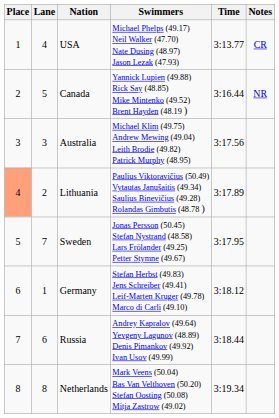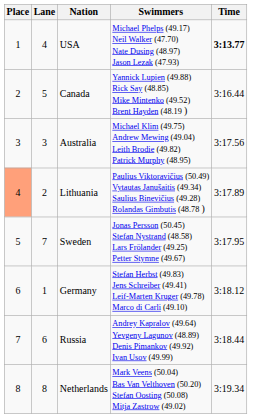 <table class="wikitable sortable" style="text-align:center">
 <tr>
 <th>Place</th>
 <th>Lane</th>
 <th>Nation</th>
 <th>Swimmers</th>
 <th>Time</th>
-<th>Notes</th>
 </tr>
 <tr>
 <td>1</td>
 <td>4</td>
 <td align=left> USA</td>
 <td align=left><small> <a href='#'>Michael Phelps</a> (49.17)<br><a href='#'>Neil Walker</a> (47.70)<br><a href='#'>Nate Dusing</a> (48.97)<br><a href='#'>Jason Lezak</a> (47.93) </small></td>
-<td>3:13.77</td>
-<td><a href='#'>CR</a></td>
+<td><strong>3:13.77</strong></td>
 </tr>
 <tr>
 <td>2</td>
 <td>5</td>
 <td align=left> Canada</td>
 <td align=left><small> <a href='#'>Yannick Lupien</a> (49.88)<br><a href='#'>Rick Say</a> (48.85)<br><a href='#'>Mike Mintenko</a> (49.52)<br><a href='#'>Brent Hayden</a> (48.19 </small>)</td>
 <td>3:16.44</td>
-<td><a href='#'>NR</a></td>
 </tr>
 <tr>
 <td>3</td>
 <td>3</td>
 <td align=left> Australia</td>
 <td align=left><small> <a href='#'>Michael Klim</a> (49.75)<br><a href='#'>Andrew Mewing</a> (49.04)<br><a href='#'>Leith Brodie</a> (49.82) <br> <a href='#'>Patrick Murphy</a> (48.95) </small></td>
 <td>3:17.56</td>
-<td></td>
 </tr>
 <tr>
 <td style="background: lightsalmon;">4</td>
 <td>2</td>
 <td align=left> Lithuania</td>
 <td align=left><small> <a href='#'>Paulius Viktoravičius</a> (50.49)<br><a href='#'>Vytautas Janušaitis</a> (49.34)<br><a href='#'>Saulius Binevičius</a> (49.28)<br><a href='#'>Rolandas Gimbutis</a> (48.78 </small>)</td>
 <td>3:17.89</td>
-<td></td>
 </tr>
 <tr>
 <td>5</td>
 <td>7</td>
 <td align=left> Sweden</td>
 <td align=left><small> <a href='#'>Jonas Persson</a> (50.45)<br><a href='#'>Stefan Nystrand</a> (48.58)<br><a href='#'>Lars Frölander</a> (49.25)<br><a href='#'>Petter Stymne</a> (49.67) </small></td>
 <td>3:17.95</td>
-<td></td>
 </tr>
 <tr>
 <td>6</td>
 <td>1</td>
 <td align=left> Germany</td>
 <td align=left><small> <a href='#'>Stefan Herbst</a> (49.83)<br><a href='#'>Jens Schreiber</a> (49.41)<br><a href='#'>Leif-Marten Kruger</a> (49.78)<br><a href='#'>Marco di Carli</a> (49.10) </small></td>
 <td>3:18.12</td>
-<td></td>
 </tr>
 <tr>
 <td>7</td>
 <td>6</td>
 <td align=left> Russia</td>
 <td align=left><small> <a href='#'>Andrey Kapralov</a> (49.64)<br><a href='#'>Yevgeny Lagunov</a> (48.89)<br><a href='#'>Denis Pimankov</a> (49.92)<br><a href='#'>Ivan Usov</a> (49.99) </small></td>
 <td>3:18.44</td>
-<td></td>
 </tr>
 <tr>
 <td>8</td>
 <td>8</td>
 <td align=left> Netherlands</td>
 <td align=left><small> <a href='#'>Mark Veens</a> (50.04)<br><a href='#'>Bas Van Velthoven</a> (50.20)<br><a href='#'>Stefan Oosting</a> (50.08)<br><a href='#'>Mitja Zastrow</a> (49.02) </small></td>
 <td>3:19.34</td>
-<td></td>
 </tr>
 </table>
